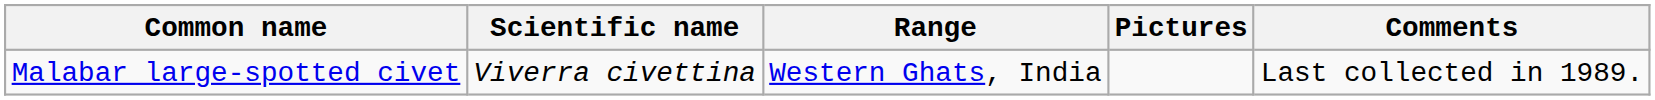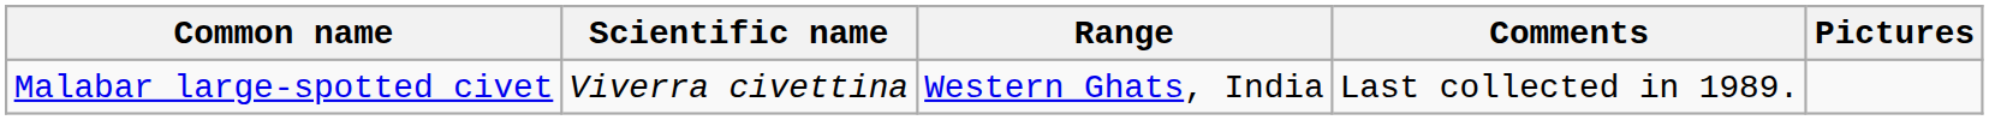 <table class="wikitable">
 <tr>
 <th>Common name</th>
 <th>Scientific name</th>
 <th>Range</th>
+<th class="unsortable">Comments</th>
 <th class="unsortable">Pictures</th>
-<th class="unsortable">Comments</th>
 </tr>
 <tr>
 <td><a href='#'>Malabar large-spotted civet</a></td>
 <td><em>Viverra civettina</em></td>
 <td><a href='#'>Western Ghats</a>, India</td>
+<td>Last collected in 1989.</td>
 <td></td>
-<td>Last collected in 1989.</td>
 </tr>
 </table>
